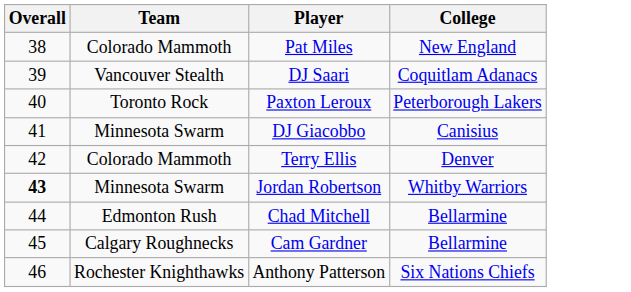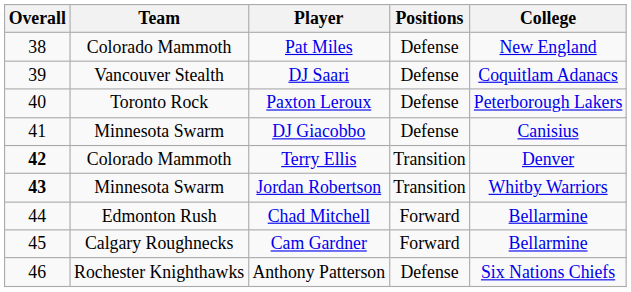 <table class="wikitable" style="text-align:center">
 <tr>
 <th>Overall</th>
 <th>Team</th>
 <th>Player</th>
+<th>Positions</th>
 <th>College</th>
 </tr>
 <tr>
 <td>38</td>
 <td>Colorado Mammoth</td>
 <td><a href='#'>Pat Miles</a></td>
+<td>Defense</td>
 <td><a href='#'>New England</a></td>
 </tr>
 <tr>
 <td>39</td>
 <td>Vancouver Stealth</td>
 <td><a href='#'>DJ Saari</a></td>
+<td>Defense</td>
 <td><a href='#'>Coquitlam Adanacs</a></td>
 </tr>
 <tr>
 <td>40</td>
 <td>Toronto Rock</td>
 <td><a href='#'>Paxton Leroux</a></td>
+<td>Defense</td>
 <td><a href='#'>Peterborough Lakers</a></td>
 </tr>
 <tr>
 <td>41</td>
 <td>Minnesota Swarm</td>
 <td><a href='#'>DJ Giacobbo</a></td>
+<td>Defense</td>
 <td><a href='#'>Canisius</a></td>
 </tr>
 <tr>
-<td>42</td>
+<td><strong>42</strong></td>
 <td>Colorado Mammoth</td>
 <td><a href='#'>Terry Ellis</a></td>
+<td>Transition</td>
 <td><a href='#'>Denver</a></td>
 </tr>
 <tr>
 <td><strong>43</strong></td>
 <td>Minnesota Swarm</td>
 <td><a href='#'>Jordan Robertson</a></td>
+<td>Transition</td>
 <td><a href='#'>Whitby Warriors</a></td>
 </tr>
 <tr>
 <td>44</td>
 <td>Edmonton Rush</td>
 <td><a href='#'>Chad Mitchell</a></td>
+<td>Forward</td>
 <td><a href='#'>Bellarmine</a></td>
 </tr>
 <tr>
 <td>45</td>
 <td>Calgary Roughnecks</td>
 <td><a href='#'>Cam Gardner</a></td>
+<td>Forward</td>
 <td><a href='#'>Bellarmine</a></td>
 </tr>
 <tr>
 <td>46</td>
 <td>Rochester Knighthawks</td>
 <td>Anthony Patterson</td>
+<td>Defense</td>
 <td><a href='#'>Six Nations Chiefs</a></td>
 </tr>
 </table>
